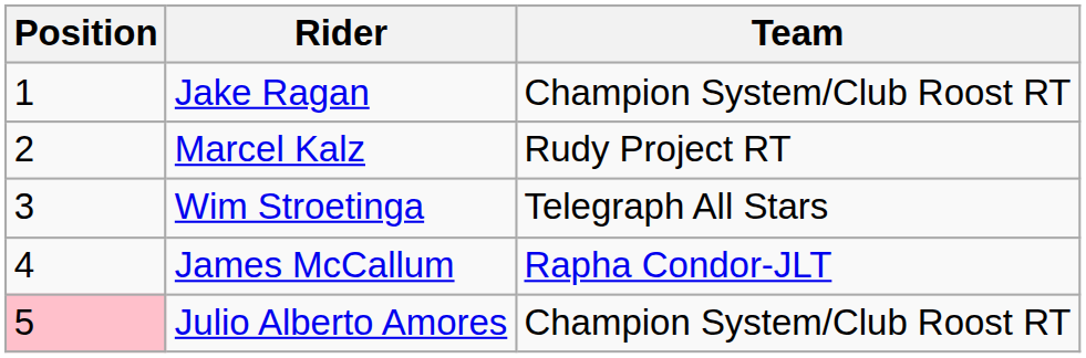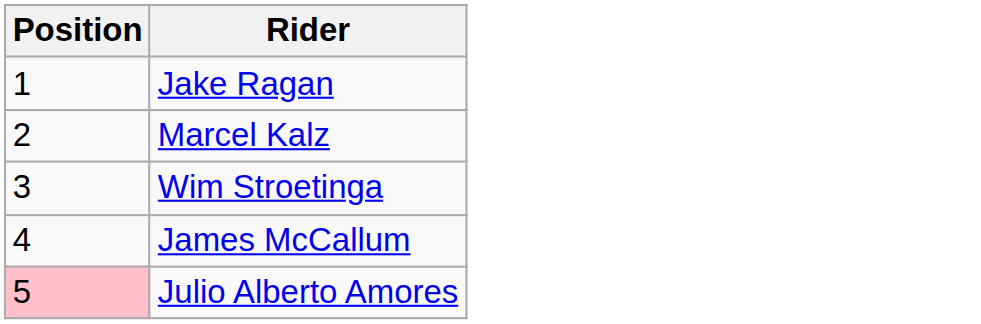 <table class="wikitable">
 <tr>
 <th>Position</th>
 <th>Rider</th>
-<th>Team</th>
 </tr>
 <tr>
 <td>1</td>
 <td><a href='#'>Jake Ragan</a></td>
-<td>Champion System/Club Roost RT</td>
 </tr>
 <tr>
 <td>2</td>
 <td><a href='#'>Marcel Kalz</a></td>
-<td>Rudy Project RT</td>
 </tr>
 <tr>
 <td>3</td>
 <td><a href='#'>Wim Stroetinga</a></td>
-<td>Telegraph All Stars</td>
 </tr>
 <tr>
 <td>4</td>
 <td><a href='#'>James McCallum</a></td>
-<td><a href='#'>Rapha Condor-JLT</a></td>
 </tr>
 <tr>
 <td style="background: pink;">5</td>
 <td><a href='#'>Julio Alberto Amores </a></td>
-<td>Champion System/Club Roost RT</td>
 </tr>
 </table>
